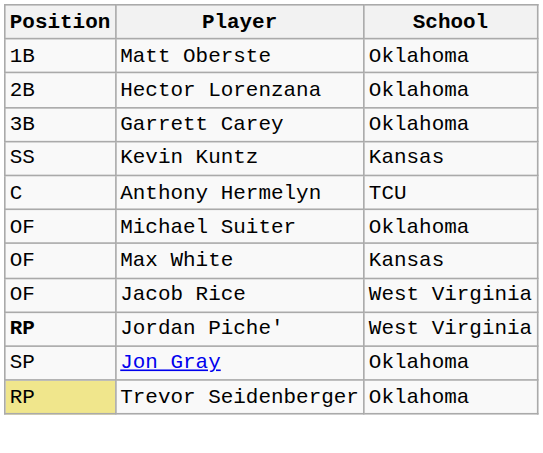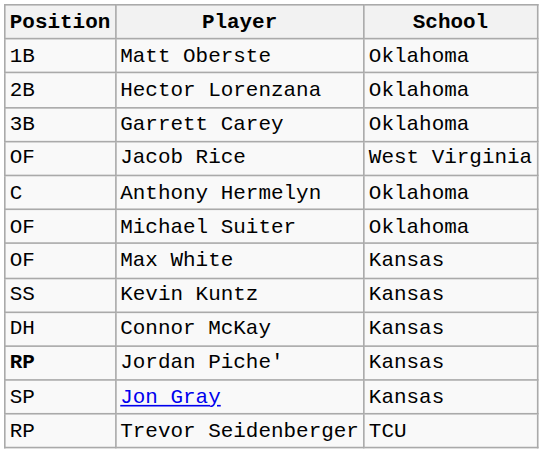 <table class="wikitable">
 <tr>
 <th>Position</th>
 <th>Player</th>
 <th>School</th>
 </tr>
 <tr>
 <td>1B</td>
 <td>Matt Oberste</td>
 <td>Oklahoma</td>
 </tr>
 <tr>
 <td>2B</td>
 <td>Hector Lorenzana</td>
 <td>Oklahoma</td>
 </tr>
 <tr>
 <td>3B</td>
 <td>Garrett Carey</td>
 <td>Oklahoma</td>
 </tr>
 <tr>
-<td>SS</td>
-<td>Kevin Kuntz</td>
-<td>Kansas</td>
+<td>OF</td>
+<td>Jacob Rice</td>
+<td>West Virginia</td>
 </tr>
 <tr>
 <td>C</td>
 <td>Anthony Hermelyn</td>
-<td>TCU</td>
+<td>Oklahoma</td>
 </tr>
 <tr>
 <td>OF</td>
 <td>Michael Suiter</td>
 <td>Oklahoma</td>
 </tr>
 <tr>
 <td>OF</td>
 <td>Max White</td>
 <td>Kansas</td>
 </tr>
 <tr>
-<td>OF</td>
-<td>Jacob Rice</td>
-<td>West Virginia</td>
+<td>SS</td>
+<td>Kevin Kuntz</td>
+<td>Kansas</td>
+</tr>
+<tr>
+<td>DH</td>
+<td>Connor McKay</td>
+<td>Kansas</td>
 </tr>
 <tr>
 <td><strong>RP</strong></td>
 <td>Jordan Piche'</td>
-<td>West Virginia</td>
+<td>Kansas</td>
 </tr>
 <tr>
 <td>SP</td>
 <td><a href='#'>Jon Gray</a></td>
-<td>Oklahoma</td>
+<td>Kansas</td>
 </tr>
 <tr>
-<td style="background: khaki;">RP</td>
+<td>RP</td>
 <td>Trevor Seidenberger</td>
-<td>Oklahoma</td>
+<td>TCU</td>
 </tr>
 </table>
